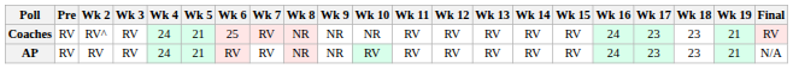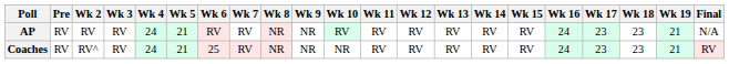 <table class="wikitable" style="white-space:nowrap;">
 <tr>
 <th>Poll</th>
 <th>Pre</th>
 <th>Wk 2</th>
 <th>Wk 3</th>
 <th>Wk 4</th>
 <th>Wk 5</th>
 <th>Wk 6</th>
 <th>Wk 7</th>
 <th>Wk 8</th>
 <th>Wk 9</th>
 <th>Wk 10</th>
 <th>Wk 11</th>
 <th>Wk 12</th>
 <th>Wk 13</th>
 <th>Wk 14</th>
 <th>Wk 15</th>
 <th>Wk 16</th>
 <th>Wk 17</th>
 <th>Wk 18</th>
 <th>Wk 19</th>
 <th>Final</th>
 </tr>
 <tr style="text-align:center;">
+<th>AP</th>
+<td style="background:#FFF;">RV</td>
+<td style="background:#FFF;">RV</td>
+<td style="background:#FFF;">RV</td>
+<td style="background:#D8FFEB;">24</td>
+<td style="background:#D8FFEB;">21</td>
+<td style="background:#FFE6E6;">RV</td>
+<td style="background:#FFF;">RV</td>
+<td style="background:#FFE6E6;">NR</td>
+<td style="background:#FFF;">NR</td>
+<td style="background:#D8FFEB;">RV</td>
+<td style="background:#FFF;">RV</td>
+<td style="background:#FFF;">RV</td>
+<td style="background:#FFF;">RV</td>
+<td style="background:#FFF;">RV</td>
+<td style="background:#FFF;">RV</td>
+<td style="background:#D8FFEB;">24</td>
+<td style="background:#D8FFEB;">23</td>
+<td style="background:#FFF;">23</td>
+<td style="background:#D8FFEB;">21</td>
+<td style="background:#FFF;">N/A</td>
+</tr>
+<tr style="text-align:center;">
 <th>Coaches</th>
 <td style="background:#FFF;">RV</td>
 <td style="background:#FFF;">RV^</td>
 <td style="background:#FFF;">RV</td>
 <td style="background:#D8FFEB;">24</td>
 <td style="background:#D8FFEB;">21</td>
 <td style="background:#FFE6E6;">25</td>
 <td style="background:#FFE6E6;">RV</td>
 <td style="background:#FFE6E6;">NR</td>
 <td style="background:#FFF;">NR</td>
 <td style="background:#FFF;">NR</td>
 <td style="background:#FFF;">RV</td>
 <td style="background:#FFF;">RV</td>
 <td style="background:#FFF;">RV</td>
 <td style="background:#FFF;">RV</td>
 <td style="background:#FFF;">RV</td>
 <td style="background:#D8FFEB;">24</td>
 <td style="background:#D8FFEB;">23</td>
 <td style="background:#FFF;">23</td>
 <td style="background:#D8FFEB;">21</td>
 <td style="background:#FFE6E6;">RV</td>
 </tr>
-<tr style="text-align:center;">
-<th>AP</th>
-<td style="background:#FFF;">RV</td>
-<td style="background:#FFF;">RV</td>
-<td style="background:#FFF;">RV</td>
-<td style="background:#D8FFEB;">24</td>
-<td style="background:#D8FFEB;">21</td>
-<td style="background:#FFE6E6;">RV</td>
-<td style="background:#FFF;">RV</td>
-<td style="background:#FFE6E6;">NR</td>
-<td style="background:#FFF;">NR</td>
-<td style="background:#D8FFEB;">RV</td>
-<td style="background:#FFF;">RV</td>
-<td style="background:#FFF;">RV</td>
-<td style="background:#FFF;">RV</td>
-<td style="background:#FFF;">RV</td>
-<td style="background:#FFF;">RV</td>
-<td style="background:#D8FFEB;">24</td>
-<td style="background:#D8FFEB;">23</td>
-<td style="background:#FFF;">23</td>
-<td style="background:#D8FFEB;">21</td>
-<td style="background:#FFF;">N/A</td>
-</tr>
 </table>
